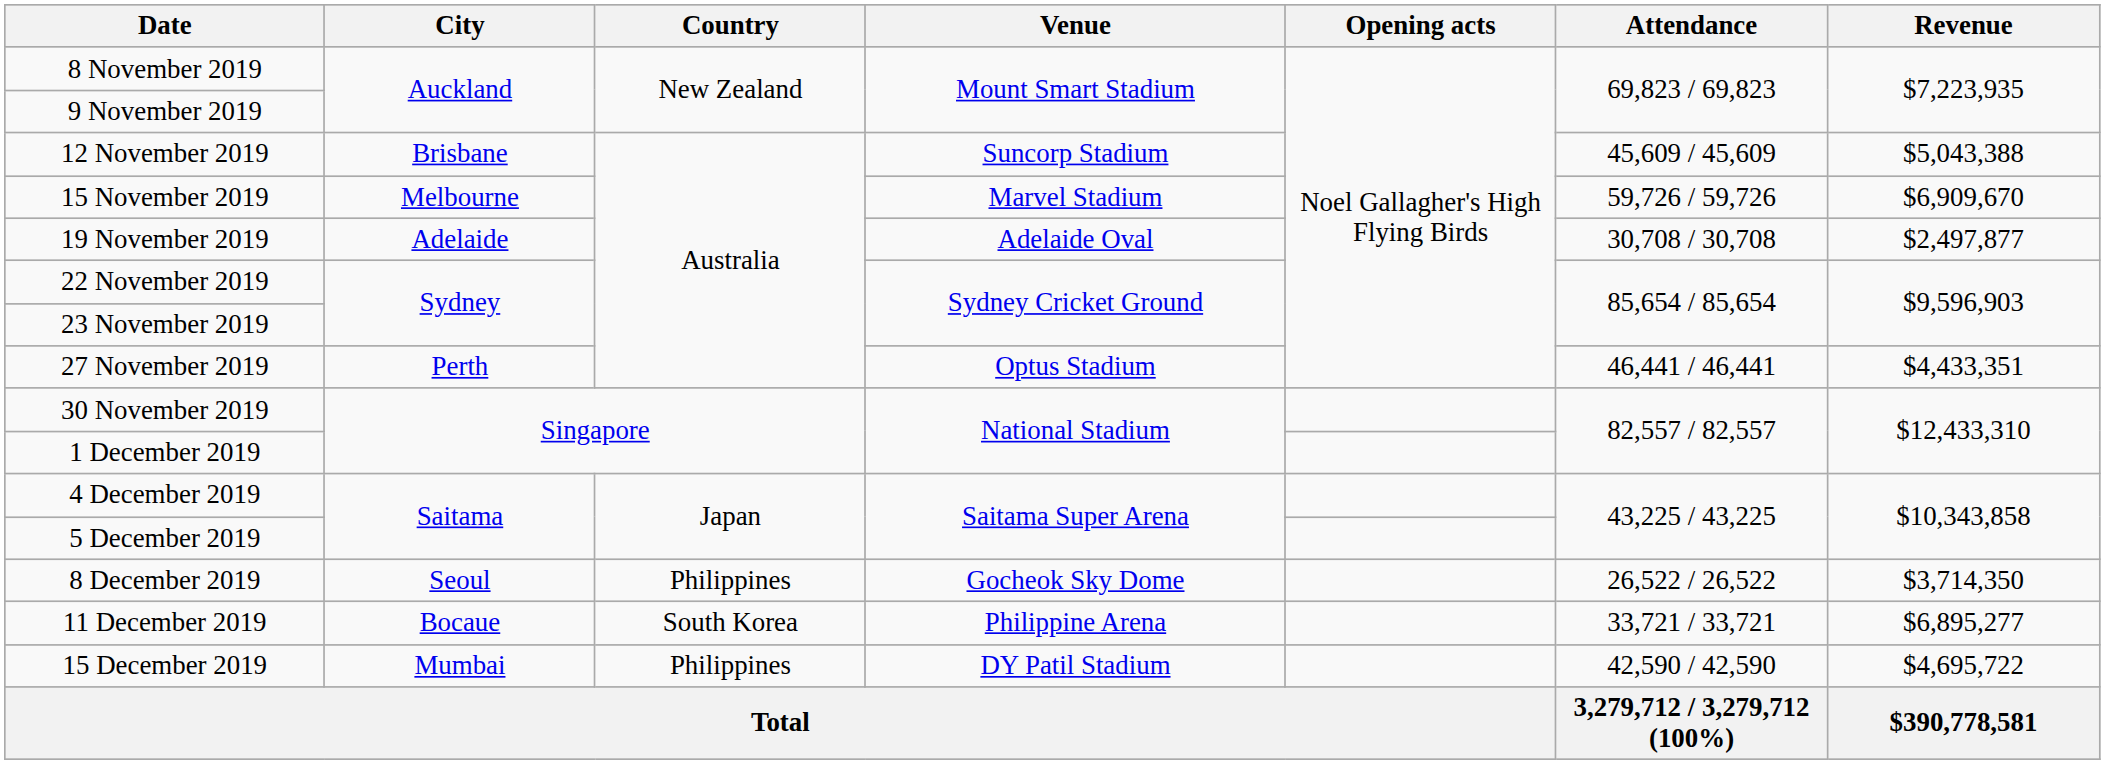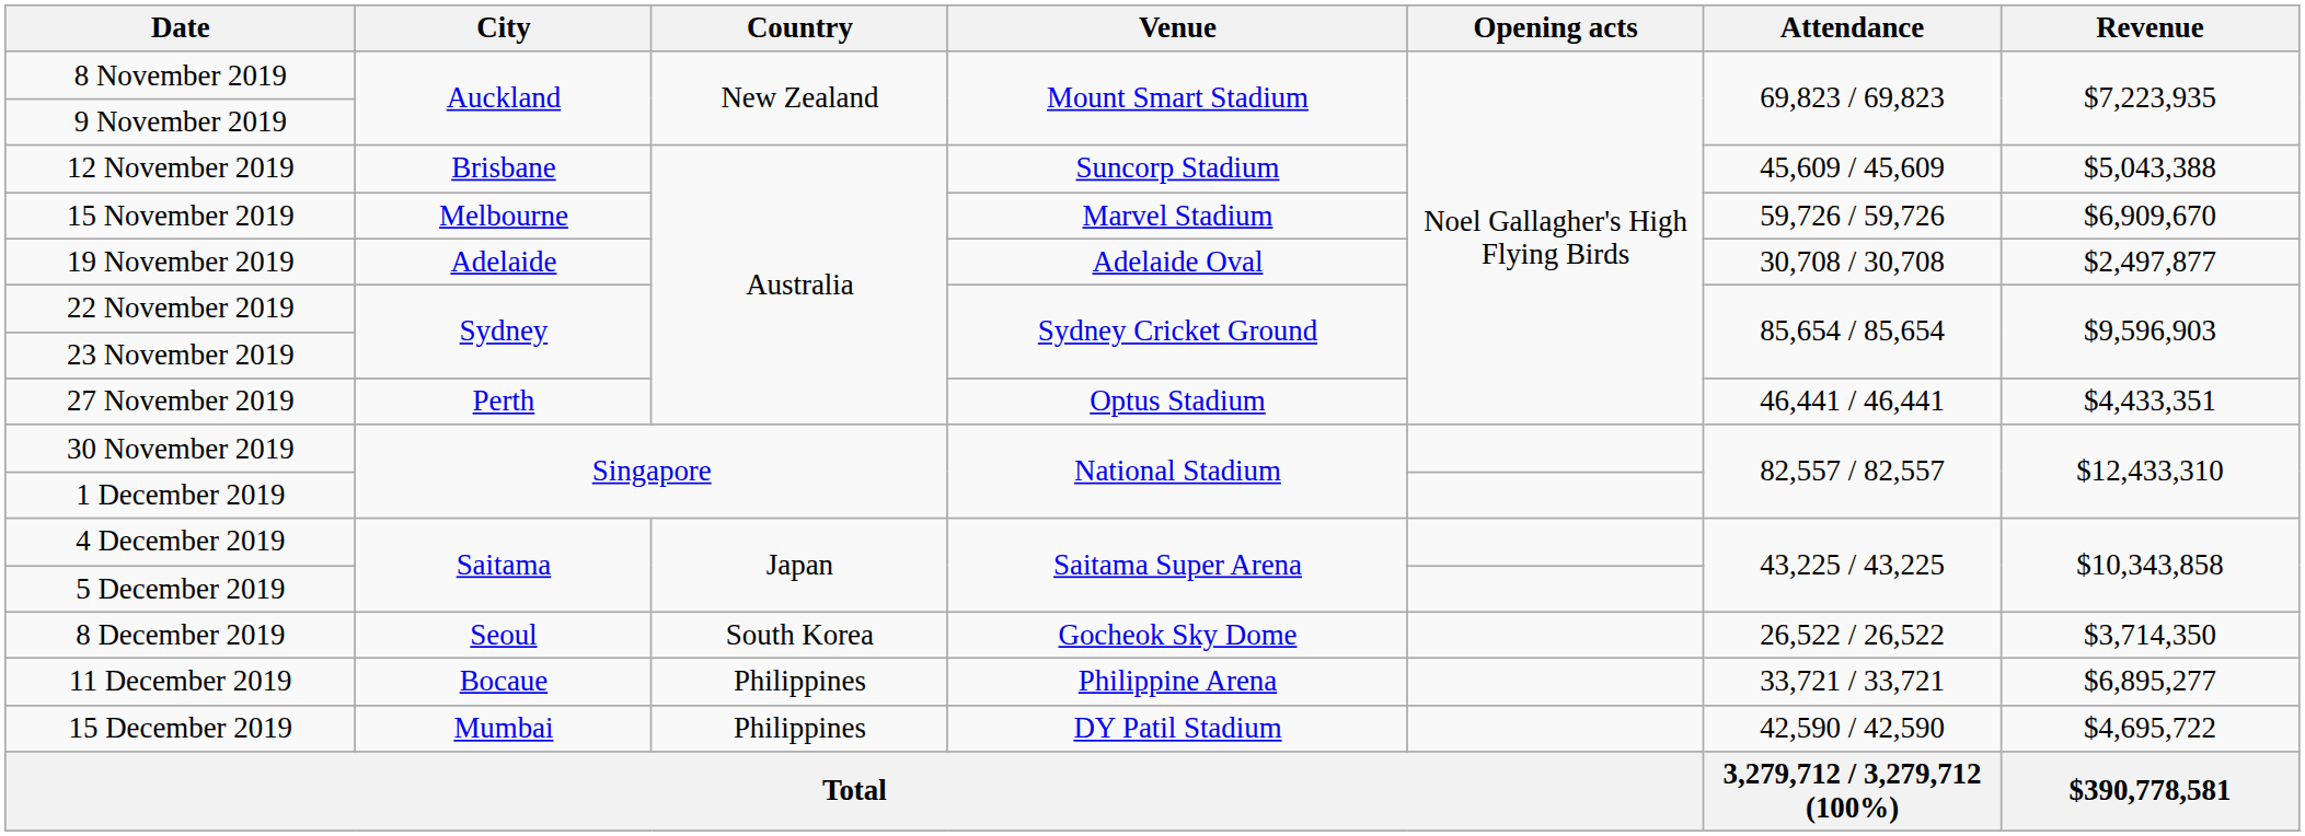 <table class="wikitable" style="text-align:center;">
 <tr>
 <th scope="col" style="width:12em;">Date</th>
 <th scope="col" style="width:10em;">City</th>
 <th scope="col" style="width:10em;">Country</th>
 <th scope="col" style="width:16em;">Venue</th>
 <th scope="col" style="width:10em;">Opening acts</th>
 <th scope="col" style="width:10em;">Attendance</th>
 <th scope="col" style="width:10em;">Revenue</th>
 </tr>
 <tr>
 <td>8 November 2019</td>
 <td rowspan="2"><a href='#'>Auckland</a></td>
 <td rowspan="2">New Zealand</td>
 <td rowspan="2"><a href='#'>Mount Smart Stadium</a></td>
 <td rowspan="8">Noel Gallagher's High Flying Birds</td>
 <td rowspan="2">69,823 / 69,823</td>
 <td rowspan="2">$7,223,935</td>
 </tr>
 <tr>
 <td>9 November 2019</td>
 </tr>
 <tr>
 <td>12 November 2019</td>
 <td><a href='#'>Brisbane</a></td>
 <td rowspan="6">Australia</td>
 <td><a href='#'>Suncorp Stadium</a></td>
 <td>45,609 / 45,609</td>
 <td>$5,043,388</td>
 </tr>
 <tr>
 <td>15 November 2019</td>
 <td><a href='#'>Melbourne</a></td>
 <td><a href='#'>Marvel Stadium</a></td>
 <td>59,726 / 59,726</td>
 <td>$6,909,670</td>
 </tr>
 <tr>
 <td>19 November 2019</td>
 <td><a href='#'>Adelaide</a></td>
 <td><a href='#'>Adelaide Oval</a></td>
 <td>30,708 / 30,708</td>
 <td>$2,497,877</td>
 </tr>
 <tr>
 <td>22 November 2019</td>
 <td rowspan="2"><a href='#'>Sydney</a></td>
 <td rowspan="2"><a href='#'>Sydney Cricket Ground</a></td>
 <td rowspan="2">85,654 / 85,654</td>
 <td rowspan="2">$9,596,903</td>
 </tr>
 <tr>
 <td>23 November 2019</td>
 </tr>
 <tr>
 <td>27 November 2019</td>
 <td><a href='#'>Perth</a></td>
 <td><a href='#'>Optus Stadium</a></td>
 <td>46,441 / 46,441</td>
 <td>$4,433,351</td>
 </tr>
 <tr>
 <td>30 November 2019</td>
 <td rowspan="2" colspan="2"><a href='#'>Singapore</a></td>
 <td rowspan="2"><a href='#'>National Stadium</a></td>
 <td></td>
 <td rowspan="2">82,557 / 82,557</td>
 <td rowspan="2">$12,433,310</td>
 </tr>
 <tr>
 <td>1 December 2019</td>
 <td></td>
 </tr>
 <tr>
 <td>4 December 2019</td>
 <td rowspan="2"><a href='#'>Saitama</a></td>
 <td rowspan="2">Japan</td>
 <td rowspan="2"><a href='#'>Saitama Super Arena</a></td>
 <td></td>
 <td rowspan="2">43,225 / 43,225</td>
 <td rowspan="2">$10,343,858</td>
 </tr>
 <tr>
 <td>5 December 2019</td>
 <td></td>
 </tr>
 <tr>
 <td>8 December 2019</td>
 <td><a href='#'>Seoul</a></td>
-<td>Philippines</td>
+<td>South Korea</td>
 <td><a href='#'>Gocheok Sky Dome</a></td>
 <td></td>
 <td>26,522 / 26,522</td>
 <td>$3,714,350</td>
 </tr>
 <tr>
 <td>11 December 2019</td>
 <td><a href='#'>Bocaue</a></td>
-<td>South Korea</td>
+<td>Philippines</td>
 <td><a href='#'>Philippine Arena</a></td>
 <td></td>
 <td>33,721 / 33,721</td>
 <td>$6,895,277</td>
 </tr>
 <tr>
 <td>15 December 2019</td>
 <td><a href='#'>Mumbai</a></td>
 <td>Philippines</td>
 <td><a href='#'>DY Patil Stadium</a></td>
 <td></td>
 <td>42,590 / 42,590</td>
 <td>$4,695,722</td>
 </tr>
 <tr>
 <th colspan="5">Total</th>
 <th>3,279,712 / 3,279,712 (100%)</th>
 <th>$390,778,581</th>
 </tr>
 </table>
